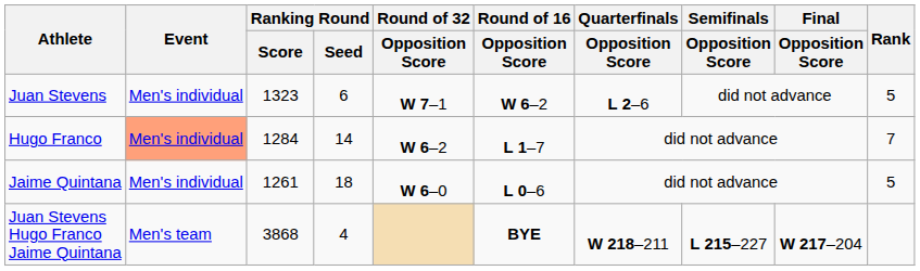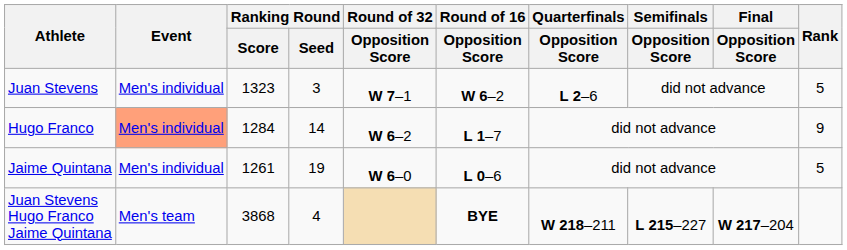 <table class="wikitable" style="font-size:90%">
 <tr>
 <th rowspan="2">Athlete</th>
 <th rowspan="2">Event</th>
 <th colspan="2">Ranking Round</th>
 <th>Round of 32</th>
 <th>Round of 16</th>
 <th>Quarterfinals</th>
 <th>Semifinals</th>
 <th>Final</th>
 <th rowspan="2">Rank</th>
 </tr>
 <tr>
 <th>Score</th>
 <th>Seed</th>
 <th>Opposition<br>Score</th>
 <th>Opposition<br>Score</th>
 <th>Opposition<br>Score</th>
 <th>Opposition<br>Score</th>
 <th>Opposition<br>Score</th>
 </tr>
 <tr>
 <td><a href='#'>Juan Stevens</a></td>
 <td><a href='#'>Men's individual</a></td>
 <td align=center>1323</td>
-<td align=center>6</td>
+<td align=center>3</td>
 <td align=center><br> <strong>W</strong> <strong>7</strong>–1</td>
 <td align=center><br> <strong>W</strong> <strong>6</strong>–2</td>
 <td align=center><br> <strong>L</strong> <strong>2</strong>–6</td>
 <td align=center colspan=2>did not advance</td>
 <td align=center>5</td>
 </tr>
 <tr>
 <td><a href='#'>Hugo Franco</a></td>
 <td style="background: lightsalmon;"><a href='#'>Men's individual</a></td>
 <td align=center>1284</td>
 <td align=center>14</td>
 <td align=center><br> <strong>W</strong> <strong>6</strong>–2</td>
 <td align=center><br> <strong>L</strong> <strong>1</strong>–7</td>
 <td align=center colspan=3>did not advance</td>
-<td align=center>7</td>
+<td align=center>9</td>
 </tr>
 <tr>
 <td><a href='#'>Jaime Quintana</a></td>
 <td><a href='#'>Men's individual</a></td>
 <td align=center>1261</td>
-<td align=center>18</td>
+<td align=center>19</td>
 <td align=center><br> <strong>W</strong> <strong>6</strong>–0</td>
 <td align=center><br> <strong>L</strong> <strong>0</strong>–6</td>
 <td align=center colspan=3>did not advance</td>
 <td align=center>5</td>
 </tr>
 <tr>
 <td><a href='#'>Juan Stevens</a><br><a href='#'>Hugo Franco</a><br><a href='#'>Jaime Quintana</a></td>
 <td><a href='#'>Men's team</a></td>
 <td align=center>3868</td>
 <td align=center>4</td>
 <td align=center bgcolor=wheat></td>
 <td align=center><strong>BYE</strong></td>
 <td align=center><br> <strong>W</strong> <strong>218</strong>–211</td>
 <td align=center><br> <strong>L</strong> <strong>215</strong>–227</td>
 <td align=center><br> <strong>W</strong> <strong>217</strong>–204</td>
 <td align=center></td>
 </tr>
 </table>
